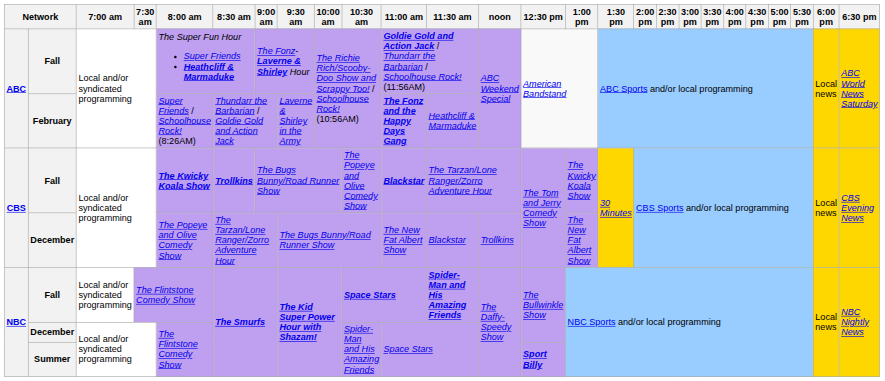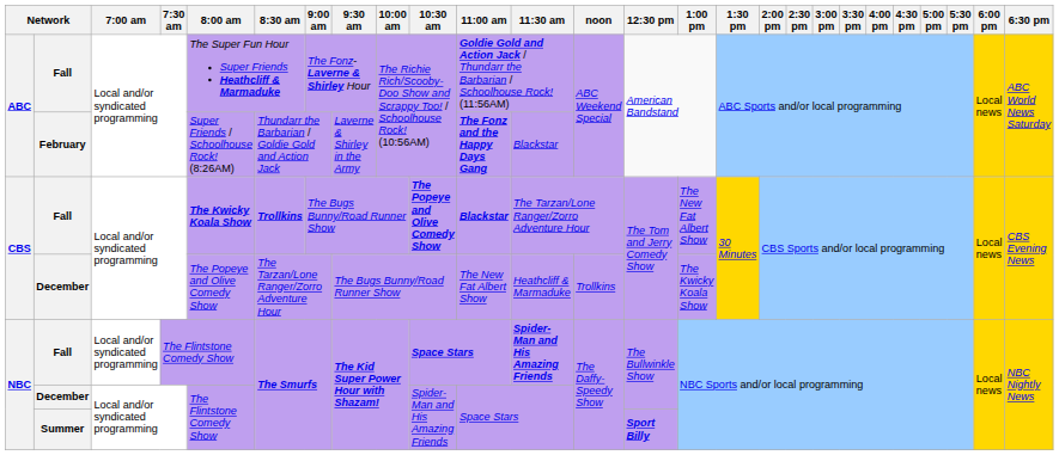 <table class=wikitable style="font-size:90%">
 <tr>
 <th width="1.5%" bgcolor="#C0C0C0" colspan="2">Network</th>
 <th width="4%" bgcolor="#C0C0C0">7:00 am</th>
 <th width="4%" bgcolor="#C0C0C0">7:30 am</th>
 <th width="4%" bgcolor="#C0C0C0">8:00 am</th>
 <th width="4%" bgcolor="#C0C0C0">8:30 am</th>
 <th width="4%" bgcolor="#C0C0C0">9:00 am</th>
 <th width="4%" bgcolor="#C0C0C0">9:30 am</th>
 <th width="4%" bgcolor="#C0C0C0">10:00 am</th>
 <th width="4%" bgcolor="#C0C0C0">10:30 am</th>
 <th width="4%" bgcolor="#C0C0C0">11:00 am</th>
 <th width="4%" bgcolor="#C0C0C0">11:30 am</th>
 <th width="4%" bgcolor="#C0C0C0">noon</th>
 <th width="4%" bgcolor="#C0C0C0">12:30 pm</th>
 <th width="4%" bgcolor="#C0C0C0">1:00 pm</th>
 <th width="4%" bgcolor="#C0C0C0">1:30 pm</th>
 <th width="4%" bgcolor="#C0C0C0">2:00 pm</th>
 <th width="4%" bgcolor="#C0C0C0">2:30 pm</th>
 <th width="4%" bgcolor="#C0C0C0">3:00 pm</th>
 <th width="4%" bgcolor="#C0C0C0">3:30 pm</th>
 <th width="4%" bgcolor="#C0C0C0">4:00 pm</th>
 <th width="4%" bgcolor="#C0C0C0">4:30 pm</th>
 <th width="4%" bgcolor="#C0C0C0">5:00 pm</th>
 <th width="4%" bgcolor="#C0C0C0">5:30 pm</th>
 <th width="4%" bgcolor="#C0C0C0">6:00 pm</th>
 <th width="4%" bgcolor="#C0C0C0">6:30 pm</th>
 </tr>
 <tr>
 <th bgcolor="#C0C0C0" rowspan="2"><a href='#'>ABC</a></th>
 <th>Fall</th>
 <td bgcolor="white" colspan="2" rowspan="2">Local and/or<br>syndicated<br>programming</td>
 <td bgcolor="bf9fef" colspan="2"rowspan="1"><em>The Super Fun Hour</em><br><ul><li><em><a href='#'>Super Friends</a></em></li><li><strong><em><a href='#'>Heathcliff & Marmaduke</a></em></strong></li></ul></td>
 <td bgcolor="bf9fef" colspan="2"rowspan="1"><em><a href='#'>The Fonz</a></em>-<strong><em><a href='#'>Laverne & Shirley</a></em></strong> <em>Hour</em></td>
 <td bgcolor="bf9fef" colspan="2"rowspan="2"><em><a href='#'>The Richie Rich/Scooby-Doo Show and Scrappy Too!</a></em> / <em><a href='#'>Schoolhouse Rock!</a></em> (10:56AM)</td>
 <td bgcolor="bf9fef" colspan="2"rowspan="1"><strong><em><a href='#'>Goldie Gold and Action Jack</a></em></strong> / <em><a href='#'>Thundarr the Barbarian</a></em> / <em><a href='#'>Schoolhouse Rock!</a></em> (11:56AM)</td>
 <td bgcolor="bf9fef" rowspan="2"><em><a href='#'>ABC Weekend Special</a></em></td>
 <td colspan="2"rowspan="2"><em><a href='#'>American Bandstand</a></em></td>
 <td bgcolor="99ccff" colspan="9"rowspan="2"><a href='#'>ABC Sports</a> and/or local programming</td>
 <td bgcolor="gold" rowspan="2">Local news</td>
 <td bgcolor="gold" rowspan="2"><em><a href='#'>ABC World News Saturday</a></em></td>
 </tr>
 <tr>
 <th>February</th>
 <td bgcolor="bf9fef" rowspan="1"><em><a href='#'>Super Friends</a></em> / <em><a href='#'>Schoolhouse Rock!</a></em> (8:26AM)</td>
 <td bgcolor="bf9fef" colspan="2"rowspan="1"><em><a href='#'>Thundarr the Barbarian</a></em> / <em><a href='#'>Goldie Gold and Action Jack</a></em></td>
 <td bgcolor="bf9fef" rowspan="1"><em><a href='#'>Laverne & Shirley in the Army</a></em></td>
 <td bgcolor="bf9fef" rowspan="1"><strong><em><a href='#'>The Fonz and the Happy Days Gang</a></em></strong></td>
-<td bgcolor="bf9fef" rowspan="1"><em><a href='#'>Heathcliff & Marmaduke</a></em></td>
+<td bgcolor="bf9fef" rowspan="1"><em><a href='#'>Blackstar</a></em></td>
 </tr>
 <tr>
 <th bgcolor="#C0C0C0" rowspan="2"><a href='#'>CBS</a></th>
 <th>Fall</th>
 <td bgcolor="white" colspan="2" rowspan="2">Local and/or<br>syndicated<br>programming</td>
 <td bgcolor="bf9fef" rowspan="1"><strong><em><a href='#'>The Kwicky Koala Show</a></em></strong></td>
 <td bgcolor="bf9fef" rowspan="1"><strong><em><a href='#'>Trollkins</a></em></strong></td>
 <td bgcolor="bf9fef" colspan="3" rowspan="1"><em><a href='#'>The Bugs Bunny/Road Runner Show</a></em></td>
-<td bgcolor="bf9fef" rowspan="1"><em><a href='#'>The Popeye and Olive Comedy Show</a></em></td>
+<td bgcolor="bf9fef" rowspan="1"><strong><em><a href='#'>The Popeye and Olive Comedy Show</a></em></strong></td>
 <td bgcolor="bf9fef" rowspan="1"><strong><em><a href='#'>Blackstar</a></em></strong></td>
 <td bgcolor="bf9fef" colspan="2" rowspan="1"><em><a href='#'>The Tarzan/Lone Ranger/Zorro Adventure Hour</a></em></td>
 <td bgcolor="bf9fef" rowspan="2"><em><a href='#'>The Tom and Jerry Comedy Show</a></em> </td>
-<td bgcolor="bf9fef" rowspan="1"><em><a href='#'>The Kwicky Koala Show</a></em></td>
+<td bgcolor="bf9fef" rowspan="1"><em><a href='#'>The New Fat Albert Show</a></em></td>
 <td bgcolor="gold" rowspan="2"><em><a href='#'>30 Minutes</a></em></td>
 <td bgcolor="99ccff" colspan="8"rowspan="2"><a href='#'>CBS Sports</a> and/or local programming</td>
 <td bgcolor="gold" rowspan="2">Local news</td>
 <td bgcolor="gold" rowspan="2"><em><a href='#'>CBS Evening News</a></em></td>
 </tr>
 <tr>
 <th>December</th>
 <td bgcolor="bf9fef" rowspan="1"><em><a href='#'>The Popeye and Olive Comedy Show</a></em></td>
 <td bgcolor="bf9fef" colspan="2" rowspan="1"><em><a href='#'>The Tarzan/Lone Ranger/Zorro Adventure Hour</a></em></td>
 <td colspan="3" rowspan="1" bgcolor="bf9fef"><em><a href='#'>The Bugs Bunny/Road Runner Show</a></em></td>
 <td bgcolor="bf9fef" rowspan="1"><em><a href='#'>The New Fat Albert Show</a></em></td>
-<td bgcolor="bf9fef" rowspan="1"><em><a href='#'>Blackstar</a></em></td>
+<td bgcolor="bf9fef" rowspan="1"><em><a href='#'>Heathcliff & Marmaduke</a></em></td>
 <td bgcolor="bf9fef" rowspan="1"><em><a href='#'>Trollkins</a></em></td>
-<td bgcolor="bf9fef" rowspan="1"><em><a href='#'>The New Fat Albert Show</a></em></td>
+<td bgcolor="bf9fef" rowspan="1"><em><a href='#'>The Kwicky Koala Show</a></em></td>
 </tr>
 <tr>
 <th rowspan="3" bgcolor="#C0C0C0"><a href='#'>NBC</a></th>
 <th>Fall</th>
 <td bgcolor="white" rowspan="1">Local and/or<br>syndicated<br>programming</td>
 <td bgcolor="bf9fef"colspan="2"rowspan="1"><em><a href='#'>The Flintstone Comedy Show</a></em></td>
 <td colspan="2" rowspan="3" bgcolor="bf9fef"><strong><em><a href='#'>The Smurfs</a></em></strong></td>
 <td colspan="2" rowspan="3" bgcolor="bf9fef"><strong><em><a href='#'>The Kid Super Power Hour with Shazam!</a></em></strong></td>
 <td bgcolor="bf9fef"rowspan="1"colspan="2"><strong><em><a href='#'>Space Stars</a></em></strong></td>
 <td bgcolor="bf9fef"rowspan="1"><strong><em><a href='#'>Spider-Man and His Amazing Friends</a></em></strong></td>
 <td rowspan="3" bgcolor="bf9fef"><em><a href='#'>The Daffy-Speedy Show</a></em></td>
 <td bgcolor="bf9fef"rowspan="2"><em><a href='#'>The Bullwinkle Show</a></em> </td>
 <td colspan="10" rowspan="3" bgcolor="99ccff"><a href='#'>NBC Sports</a> and/or local programming</td>
 <td rowspan="3" bgcolor="gold">Local news</td>
 <td rowspan="3" bgcolor="gold"><em><a href='#'>NBC Nightly News</a></em></td>
 </tr>
 <tr>
 <th>December</th>
 <td colspan="2" rowspan="2" bgcolor="white">Local and/or<br>syndicated<br>programming</td>
 <td rowspan="2" bgcolor="bf9fef"><em><a href='#'>The Flintstone Comedy Show</a></em></td>
 <td rowspan="2" bgcolor="bf9fef"><em><a href='#'>Spider-Man and His Amazing Friends</a></em></td>
 <td colspan="2" rowspan="2" bgcolor="bf9fef"><em><a href='#'>Space Stars</a></em></td>
 </tr>
 <tr>
 <th>Summer</th>
 <td bgcolor="bf9fef"rowspan="1"><strong><em><a href='#'>Sport Billy</a></em></strong></td>
 </tr>
 </table>
